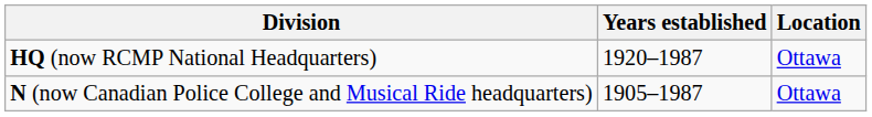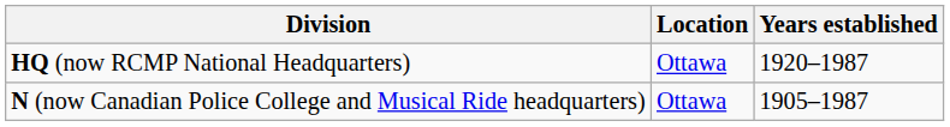 <table class="wikitable">
 <tr>
 <th>Division</th>
+<th>Location</th>
 <th>Years established</th>
-<th>Location</th>
 </tr>
 <tr>
 <td><strong>HQ</strong> (now RCMP National Headquarters)</td>
+<td><a href='#'>Ottawa</a></td>
 <td>1920–1987</td>
-<td><a href='#'>Ottawa</a></td>
 </tr>
 <tr>
 <td><strong>N</strong> (now Canadian Police College and <a href='#'>Musical Ride</a> headquarters)</td>
+<td><a href='#'>Ottawa</a></td>
 <td>1905–1987</td>
-<td><a href='#'>Ottawa</a></td>
 </tr>
 </table>
